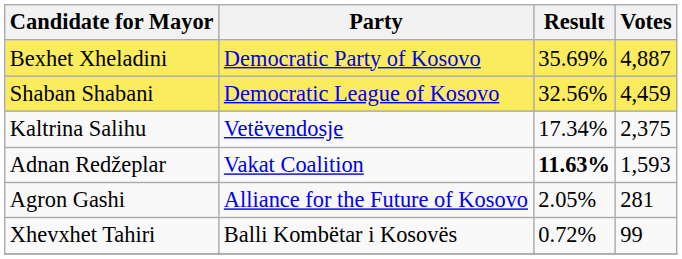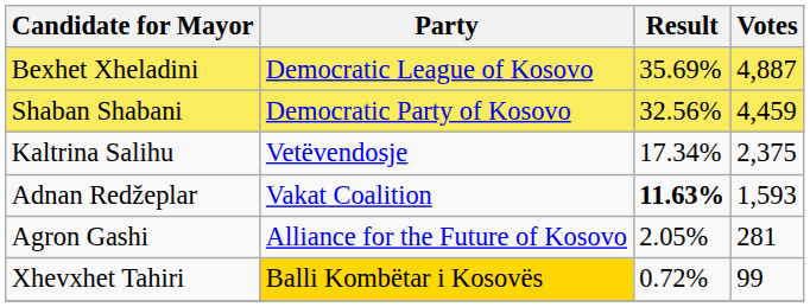 <table class=wikitable>
 <tr>
 <th>Candidate for Mayor</th>
 <th>Party</th>
 <th>Result</th>
 <th>Votes</th>
 </tr>
 <tr>
 <td style="background:#FBEC5D;">Bexhet Xheladini</td>
-<td style="background:#FBEC5D;"><a href='#'>Democratic Party of Kosovo</a></td>
+<td style="background:#FBEC5D;"><a href='#'>Democratic League of Kosovo</a></td>
 <td style="background:#FBEC5D;">35.69%</td>
 <td style="background:#FBEC5D;">4,887</td>
 </tr>
 <tr>
 <td style="background:#FBEC5D;">Shaban Shabani</td>
-<td style="background:#FBEC5D;"><a href='#'>Democratic League of Kosovo</a></td>
+<td style="background:#FBEC5D;"><a href='#'>Democratic Party of Kosovo</a></td>
 <td style="background:#FBEC5D;">32.56%</td>
 <td style="background:#FBEC5D;">4,459</td>
 </tr>
 <tr>
 <td>Kaltrina Salihu</td>
 <td><a href='#'>Vetëvendosje</a></td>
 <td>17.34%</td>
 <td>2,375</td>
 </tr>
 <tr>
 <td>Adnan Redžeplar</td>
 <td><a href='#'>Vakat Coalition</a></td>
 <td><strong>11.63%</strong></td>
 <td>1,593</td>
 </tr>
 <tr>
 <td>Agron Gashi</td>
 <td><a href='#'>Alliance for the Future of Kosovo</a></td>
 <td>2.05%</td>
 <td>281</td>
 </tr>
 <tr>
 <td>Xhevxhet Tahiri</td>
-<td>Balli Kombëtar i Kosovës</td>
+<td style="background: gold;">Balli Kombëtar i Kosovës</td>
 <td>0.72%</td>
 <td>99</td>
 </tr>
 <tr>
 </tr>
 </table>
